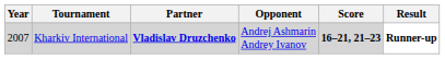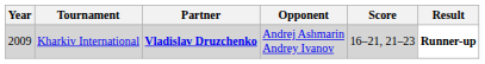 <table class="sortable wikitable" style="font-size: 90%;">
 <tr>
 <th>Year</th>
 <th>Tournament</th>
 <th>Partner</th>
 <th>Opponent</th>
 <th>Score</th>
 <th>Result</th>
 </tr>
 <tr style="background:#D5D5D5">
-<td align="center">2007</td>
+<td align="center">2009</td>
 <td align="left"><a href='#'>Kharkiv International</a></td>
 <td align="left"><strong> <a href='#'>Vladislav Druzchenko</a></strong></td>
 <td align="left"> <a href='#'>Andrej Ashmarin</a><br> <a href='#'>Andrey Ivanov</a></td>
-<td align="left"><strong>16–21, 21–23</strong></td>
+<td align="left">16–21, 21–23</td>
 <td style="text-align:left; background:white"> <strong>Runner-up</strong></td>
 </tr>
 </table>
